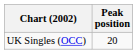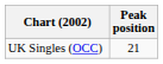 <table class="wikitable sortable">
 <tr>
 <th style="width:8em;">Chart (2002)</th>
 <th>Peak<br>position</th>
 </tr>
 <tr>
 <td>UK Singles (<a href='#'>OCC</a>)</td>
-<td style="text-align:center;">20</td>
+<td style="text-align:center;">21</td>
 </tr>
 </table>
